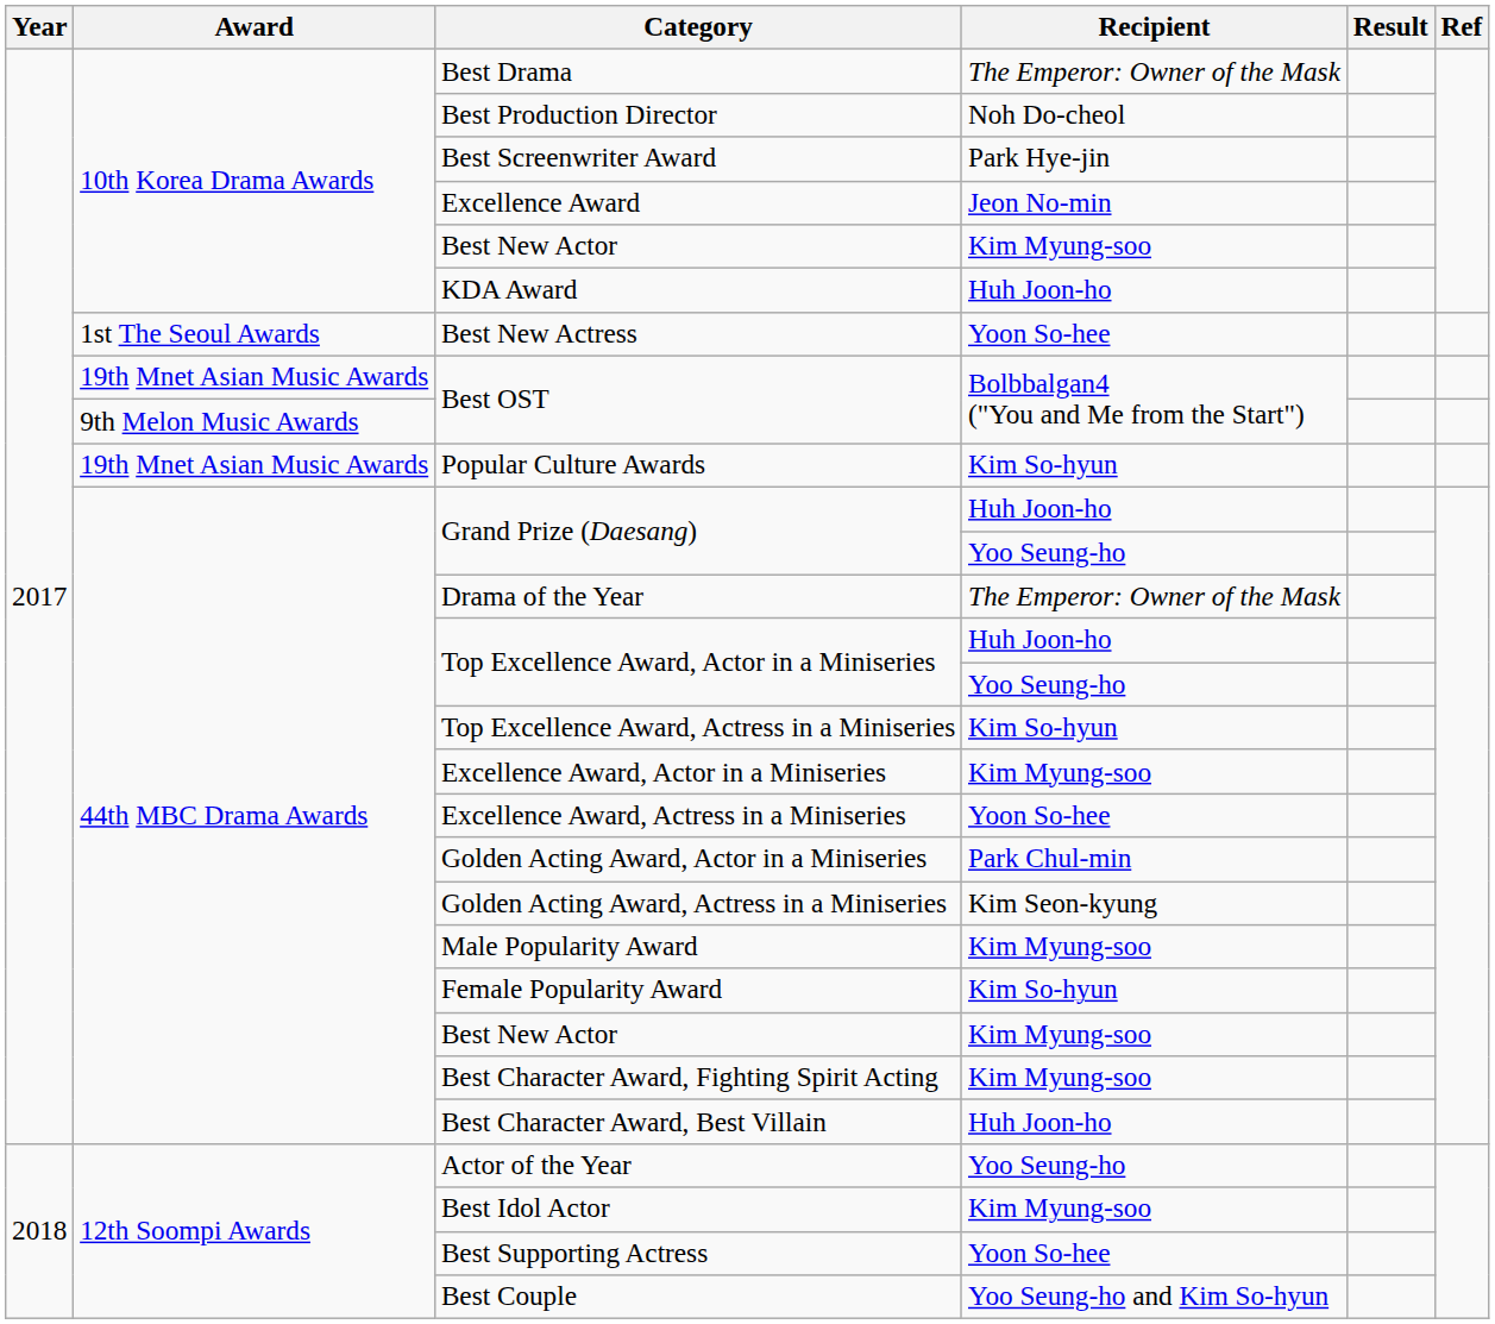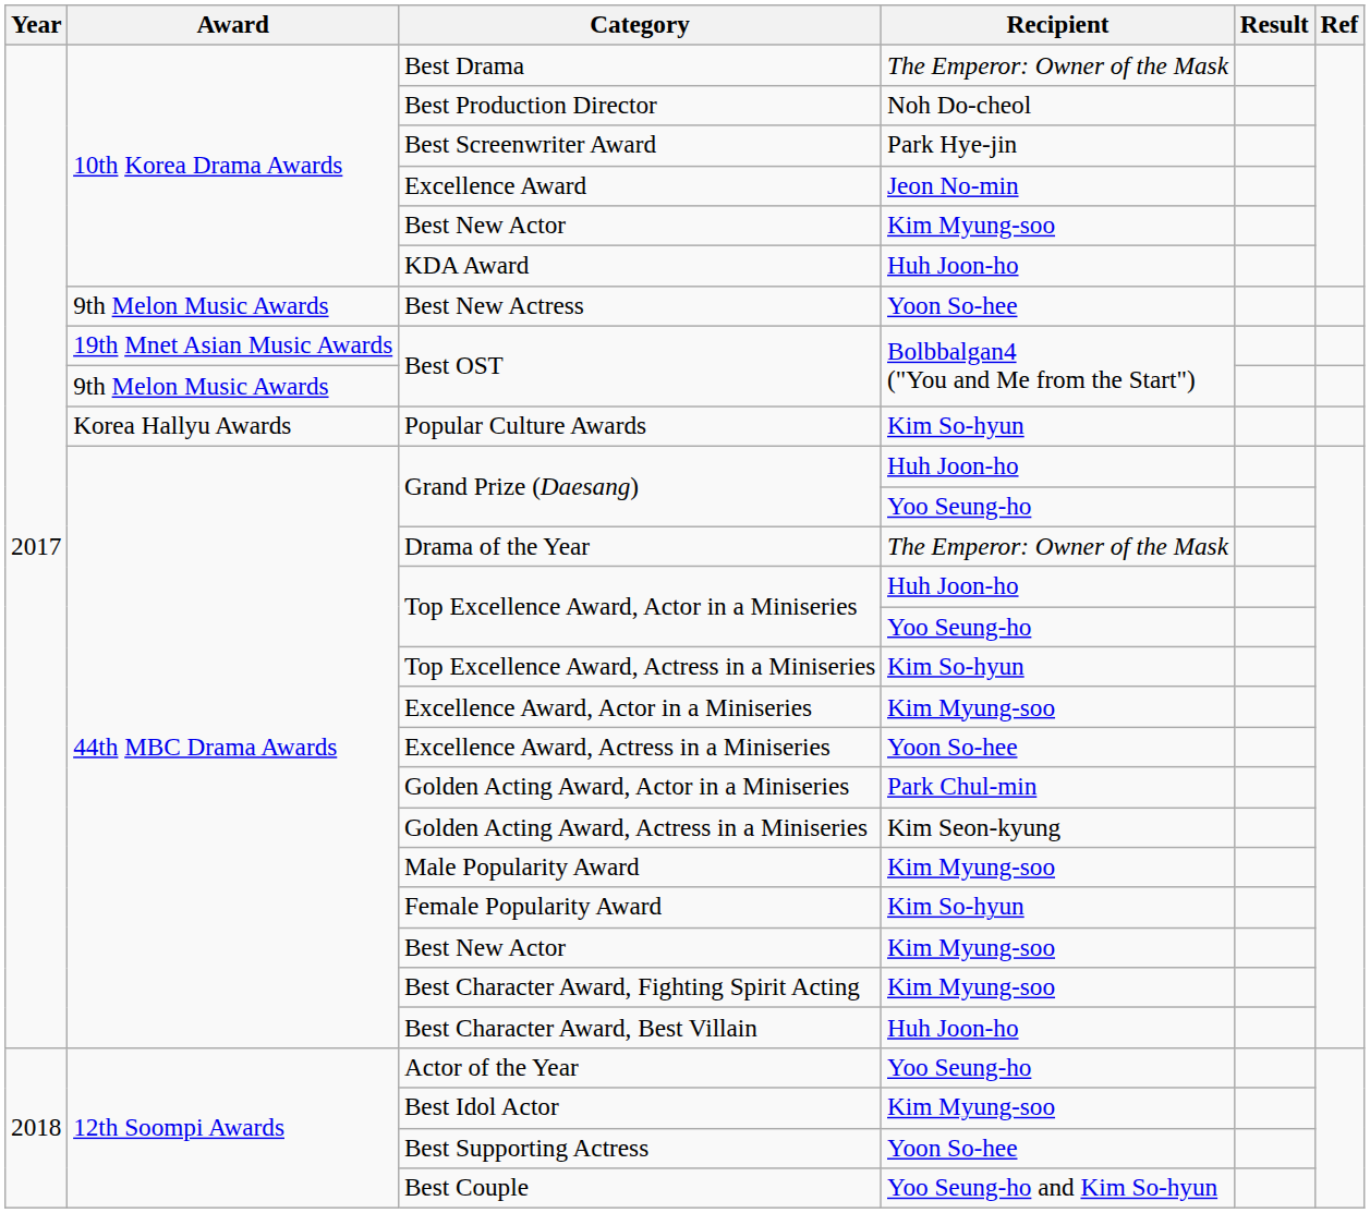 <table class="wikitable sortable">
 <tr>
 <th>Year</th>
 <th>Award</th>
 <th>Category</th>
 <th>Recipient</th>
 <th>Result</th>
 <th class="unsortable">Ref</th>
 </tr>
 <tr>
 <td rowspan="25">2017</td>
 <td rowspan="6"><a href='#'>10th</a> <a href='#'>Korea Drama Awards</a></td>
 <td>Best Drama</td>
 <td><em>The Emperor: Owner of the Mask</em></td>
 <td></td>
 <td rowspan="6"></td>
 </tr>
 <tr>
 <td>Best Production Director</td>
 <td>Noh Do-cheol</td>
 <td></td>
 </tr>
 <tr>
 <td>Best Screenwriter Award</td>
 <td>Park Hye-jin</td>
 <td></td>
 </tr>
 <tr>
 <td>Excellence Award</td>
 <td><a href='#'>Jeon No-min</a></td>
 <td></td>
 </tr>
 <tr>
 <td>Best New Actor</td>
 <td><a href='#'>Kim Myung-soo</a></td>
 <td></td>
 </tr>
 <tr>
 <td>KDA Award</td>
 <td><a href='#'>Huh Joon-ho</a></td>
 <td></td>
 </tr>
 <tr>
-<td>1st <a href='#'>The Seoul Awards</a></td>
+<td>9th <a href='#'>Melon Music Awards</a></td>
 <td>Best New Actress</td>
 <td><a href='#'>Yoon So-hee</a></td>
 <td></td>
 <td></td>
 </tr>
 <tr>
 <td><a href='#'>19th</a> <a href='#'>Mnet Asian Music Awards</a></td>
 <td rowspan="2">Best OST</td>
 <td rowspan="2"><a href='#'>Bolbbalgan4</a> <br>("You and Me from the Start")</td>
 <td></td>
 <td></td>
 </tr>
 <tr>
 <td>9th <a href='#'>Melon Music Awards</a></td>
 <td></td>
 <td></td>
 </tr>
 <tr>
-<td><a href='#'>19th</a> <a href='#'>Mnet Asian Music Awards</a></td>
+<td>Korea Hallyu Awards</td>
 <td>Popular Culture Awards</td>
 <td><a href='#'>Kim So-hyun</a></td>
 <td></td>
 <td></td>
 </tr>
 <tr>
 <td rowspan="15"><a href='#'>44th</a> <a href='#'>MBC Drama Awards</a></td>
 <td rowspan=2>Grand Prize (<em>Daesang</em>)</td>
 <td><a href='#'>Huh Joon-ho</a></td>
 <td></td>
 <td rowspan="15"></td>
 </tr>
 <tr>
 <td><a href='#'>Yoo Seung-ho</a></td>
 <td></td>
 </tr>
 <tr>
 <td>Drama of the Year</td>
 <td><em>The Emperor: Owner of the Mask</em></td>
 <td></td>
 </tr>
 <tr>
 <td rowspan=2>Top Excellence Award, Actor in a Miniseries</td>
 <td><a href='#'>Huh Joon-ho</a></td>
 <td></td>
 </tr>
 <tr>
 <td><a href='#'>Yoo Seung-ho</a></td>
 <td></td>
 </tr>
 <tr>
 <td>Top Excellence Award, Actress in a Miniseries</td>
 <td><a href='#'>Kim So-hyun</a></td>
 <td></td>
 </tr>
 <tr>
 <td>Excellence Award, Actor in a Miniseries</td>
 <td><a href='#'>Kim Myung-soo</a></td>
 <td></td>
 </tr>
 <tr>
 <td>Excellence Award, Actress in a Miniseries</td>
 <td><a href='#'>Yoon So-hee</a></td>
 <td></td>
 </tr>
 <tr>
 <td>Golden Acting Award, Actor in a Miniseries</td>
 <td><a href='#'>Park Chul-min</a></td>
 <td></td>
 </tr>
 <tr>
 <td>Golden Acting Award, Actress in a Miniseries</td>
 <td>Kim Seon-kyung</td>
 <td></td>
 </tr>
 <tr>
 <td>Male Popularity Award</td>
 <td><a href='#'>Kim Myung-soo</a></td>
 <td></td>
 </tr>
 <tr>
 <td>Female Popularity Award</td>
 <td><a href='#'>Kim So-hyun</a></td>
 <td></td>
 </tr>
 <tr>
 <td>Best New Actor</td>
 <td><a href='#'>Kim Myung-soo</a></td>
 <td></td>
 </tr>
 <tr>
 <td>Best Character Award, Fighting Spirit Acting</td>
 <td><a href='#'>Kim Myung-soo</a></td>
 <td></td>
 </tr>
 <tr>
 <td>Best Character Award, Best Villain</td>
 <td><a href='#'>Huh Joon-ho</a></td>
 <td></td>
 </tr>
 <tr>
 <td rowspan="4">2018</td>
 <td rowspan="4"><a href='#'>12th Soompi Awards</a></td>
 <td>Actor of the Year</td>
 <td><a href='#'>Yoo Seung-ho</a></td>
 <td></td>
 <td rowspan="4"></td>
 </tr>
 <tr>
 <td>Best Idol Actor</td>
 <td><a href='#'>Kim Myung-soo</a></td>
 <td></td>
 </tr>
 <tr>
 <td>Best Supporting Actress</td>
 <td><a href='#'>Yoon So-hee</a></td>
 <td></td>
 </tr>
 <tr>
 <td>Best Couple</td>
 <td><a href='#'>Yoo Seung-ho</a> and <a href='#'>Kim So-hyun</a></td>
 <td></td>
 </tr>
 </table>
